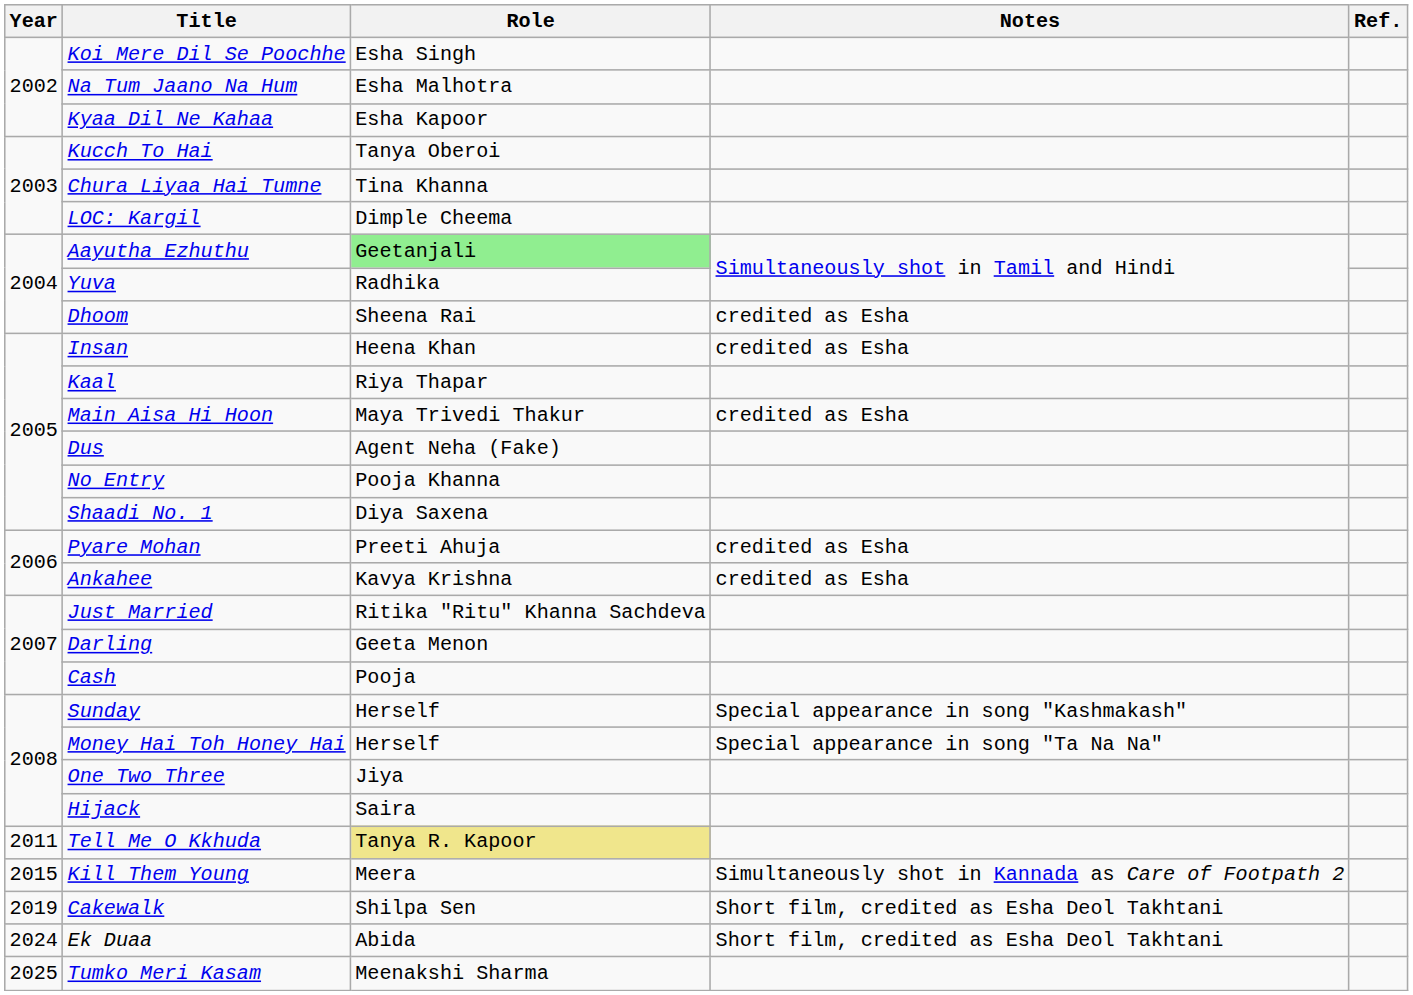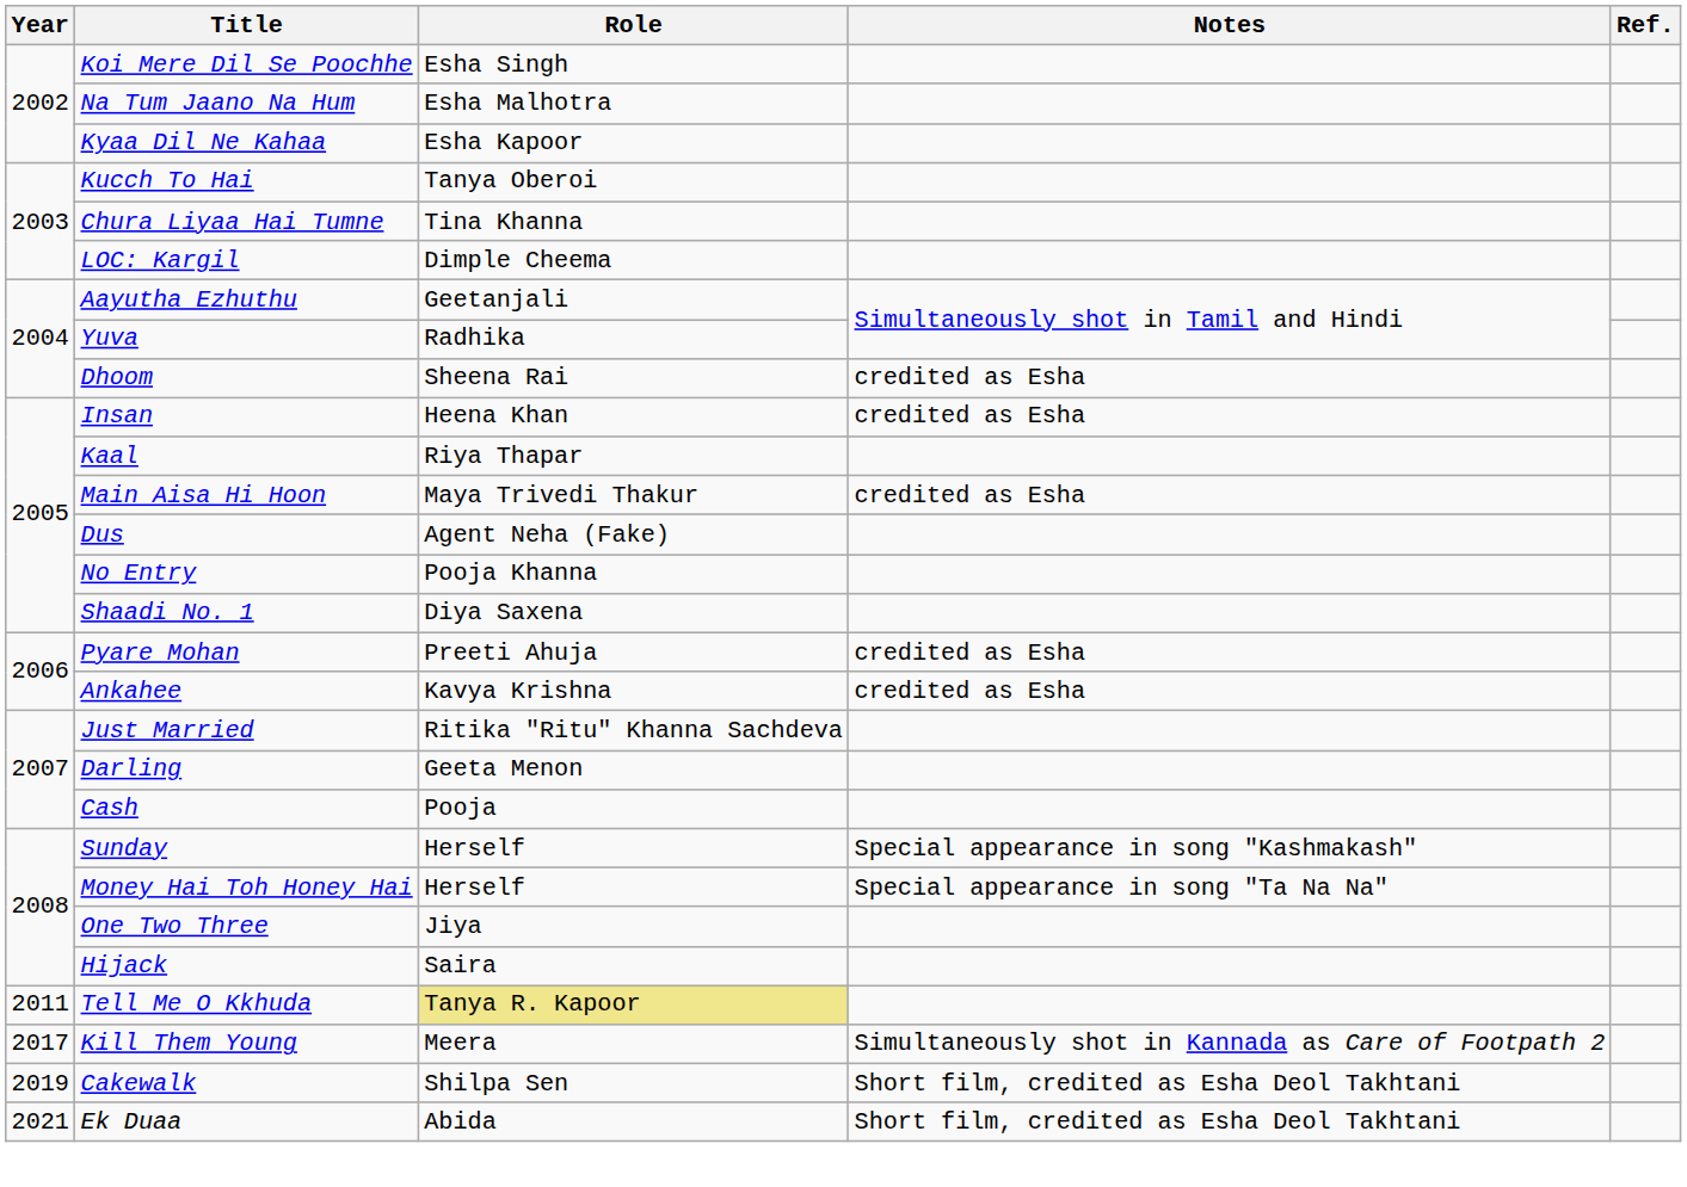 <table class="wikitable sortable">
 <tr style="text-align:center;">
 <th>Year</th>
 <th>Title</th>
 <th>Role</th>
 <th Class="unsortable">Notes</th>
 <th Class="unsortable">Ref.</th>
 </tr>
 <tr>
 <td rowspan="3">2002</td>
 <td><em><a href='#'>Koi Mere Dil Se Poochhe</a></em></td>
 <td>Esha Singh</td>
 <td></td>
 <td></td>
 </tr>
 <tr>
 <td><em><a href='#'>Na Tum Jaano Na Hum</a></em></td>
 <td>Esha Malhotra</td>
 <td></td>
 <td></td>
 </tr>
 <tr>
 <td><em><a href='#'>Kyaa Dil Ne Kahaa</a></em></td>
 <td>Esha Kapoor</td>
 <td></td>
 <td></td>
 </tr>
 <tr>
 <td rowspan="3">2003</td>
 <td><em><a href='#'>Kucch To Hai</a></em></td>
 <td>Tanya Oberoi</td>
 <td></td>
 <td></td>
 </tr>
 <tr>
 <td><em><a href='#'>Chura Liyaa Hai Tumne</a></em></td>
 <td>Tina Khanna</td>
 <td></td>
 <td></td>
 </tr>
 <tr>
 <td><em><a href='#'>LOC: Kargil</a></em></td>
 <td>Dimple Cheema</td>
 <td></td>
 <td></td>
 </tr>
 <tr>
 <td rowspan="3">2004</td>
 <td><em><a href='#'>Aayutha Ezhuthu</a></em></td>
-<td style="background: lightgreen;">Geetanjali</td>
+<td>Geetanjali</td>
 <td rowspan="2"><a href='#'>Simultaneously shot</a> in <a href='#'>Tamil</a> and Hindi</td>
 <td></td>
 </tr>
 <tr>
 <td><em><a href='#'>Yuva</a></em></td>
 <td>Radhika</td>
 <td></td>
 </tr>
 <tr>
 <td><em><a href='#'>Dhoom</a></em></td>
 <td>Sheena Rai</td>
 <td>credited as Esha</td>
 <td></td>
 </tr>
 <tr>
 <td rowspan="6">2005</td>
 <td><em><a href='#'>Insan</a></em></td>
 <td>Heena Khan</td>
 <td>credited as Esha</td>
 <td></td>
 </tr>
 <tr>
 <td><em><a href='#'>Kaal</a></em></td>
 <td>Riya Thapar</td>
 <td></td>
 <td></td>
 </tr>
 <tr>
 <td><em><a href='#'>Main Aisa Hi Hoon</a></em></td>
 <td>Maya Trivedi Thakur</td>
 <td>credited as Esha</td>
 <td></td>
 </tr>
 <tr>
 <td><em><a href='#'>Dus</a></em></td>
 <td>Agent Neha (Fake)</td>
 <td></td>
 <td></td>
 </tr>
 <tr>
 <td><em><a href='#'>No Entry</a></em></td>
 <td>Pooja Khanna</td>
 <td></td>
 <td></td>
 </tr>
 <tr>
 <td><em><a href='#'>Shaadi No. 1</a></em></td>
 <td>Diya Saxena</td>
 <td></td>
 <td></td>
 </tr>
 <tr>
 <td rowspan="2">2006</td>
 <td><em><a href='#'>Pyare Mohan</a></em></td>
 <td>Preeti Ahuja</td>
 <td>credited as Esha</td>
 <td></td>
 </tr>
 <tr>
 <td><em><a href='#'>Ankahee</a></em></td>
 <td>Kavya Krishna</td>
 <td>credited as Esha</td>
 <td></td>
 </tr>
 <tr>
 <td rowspan="3">2007</td>
 <td><em><a href='#'>Just Married</a></em></td>
 <td>Ritika "Ritu" Khanna Sachdeva</td>
 <td></td>
 <td></td>
 </tr>
 <tr>
 <td><em><a href='#'>Darling</a></em></td>
 <td>Geeta Menon</td>
 <td></td>
 <td></td>
 </tr>
 <tr>
 <td><em><a href='#'>Cash</a></em></td>
 <td>Pooja</td>
 <td></td>
 <td></td>
 </tr>
 <tr>
 <td rowspan="4">2008</td>
 <td><em><a href='#'>Sunday</a></em></td>
 <td>Herself</td>
 <td>Special appearance in song "Kashmakash"</td>
 <td></td>
 </tr>
 <tr>
 <td><em><a href='#'>Money Hai Toh Honey Hai</a></em></td>
 <td>Herself</td>
 <td>Special appearance in song "Ta Na Na"</td>
 <td></td>
 </tr>
 <tr>
 <td><em><a href='#'>One Two Three</a></em></td>
 <td>Jiya</td>
 <td></td>
 <td></td>
 </tr>
 <tr>
 <td><em><a href='#'>Hijack</a></em></td>
 <td>Saira</td>
 <td></td>
 <td></td>
 </tr>
 <tr>
 <td>2011</td>
 <td><em><a href='#'>Tell Me O Kkhuda</a></em></td>
 <td style="background: khaki;">Tanya R. Kapoor</td>
 <td></td>
 <td></td>
 </tr>
 <tr>
-<td>2015</td>
+<td>2017</td>
 <td><em><a href='#'>Kill Them Young</a></em></td>
 <td>Meera</td>
 <td>Simultaneously shot in <a href='#'>Kannada</a> as <em>Care of Footpath 2</em></td>
 <td></td>
 </tr>
 <tr>
 <td>2019</td>
 <td><em><a href='#'>Cakewalk</a></em></td>
 <td>Shilpa Sen</td>
 <td>Short film, credited as Esha Deol Takhtani</td>
 <td></td>
 </tr>
 <tr>
-<td>2024</td>
+<td>2021</td>
 <td><em>Ek Duaa</em></td>
 <td>Abida</td>
 <td>Short film, credited as Esha Deol Takhtani</td>
 <td></td>
 </tr>
-<tr>
-<td>2025</td>
-<td><em><a href='#'>Tumko Meri Kasam</a></em></td>
-<td>Meenakshi Sharma</td>
-<td></td>
-<td></td>
-</tr>
 </table>
